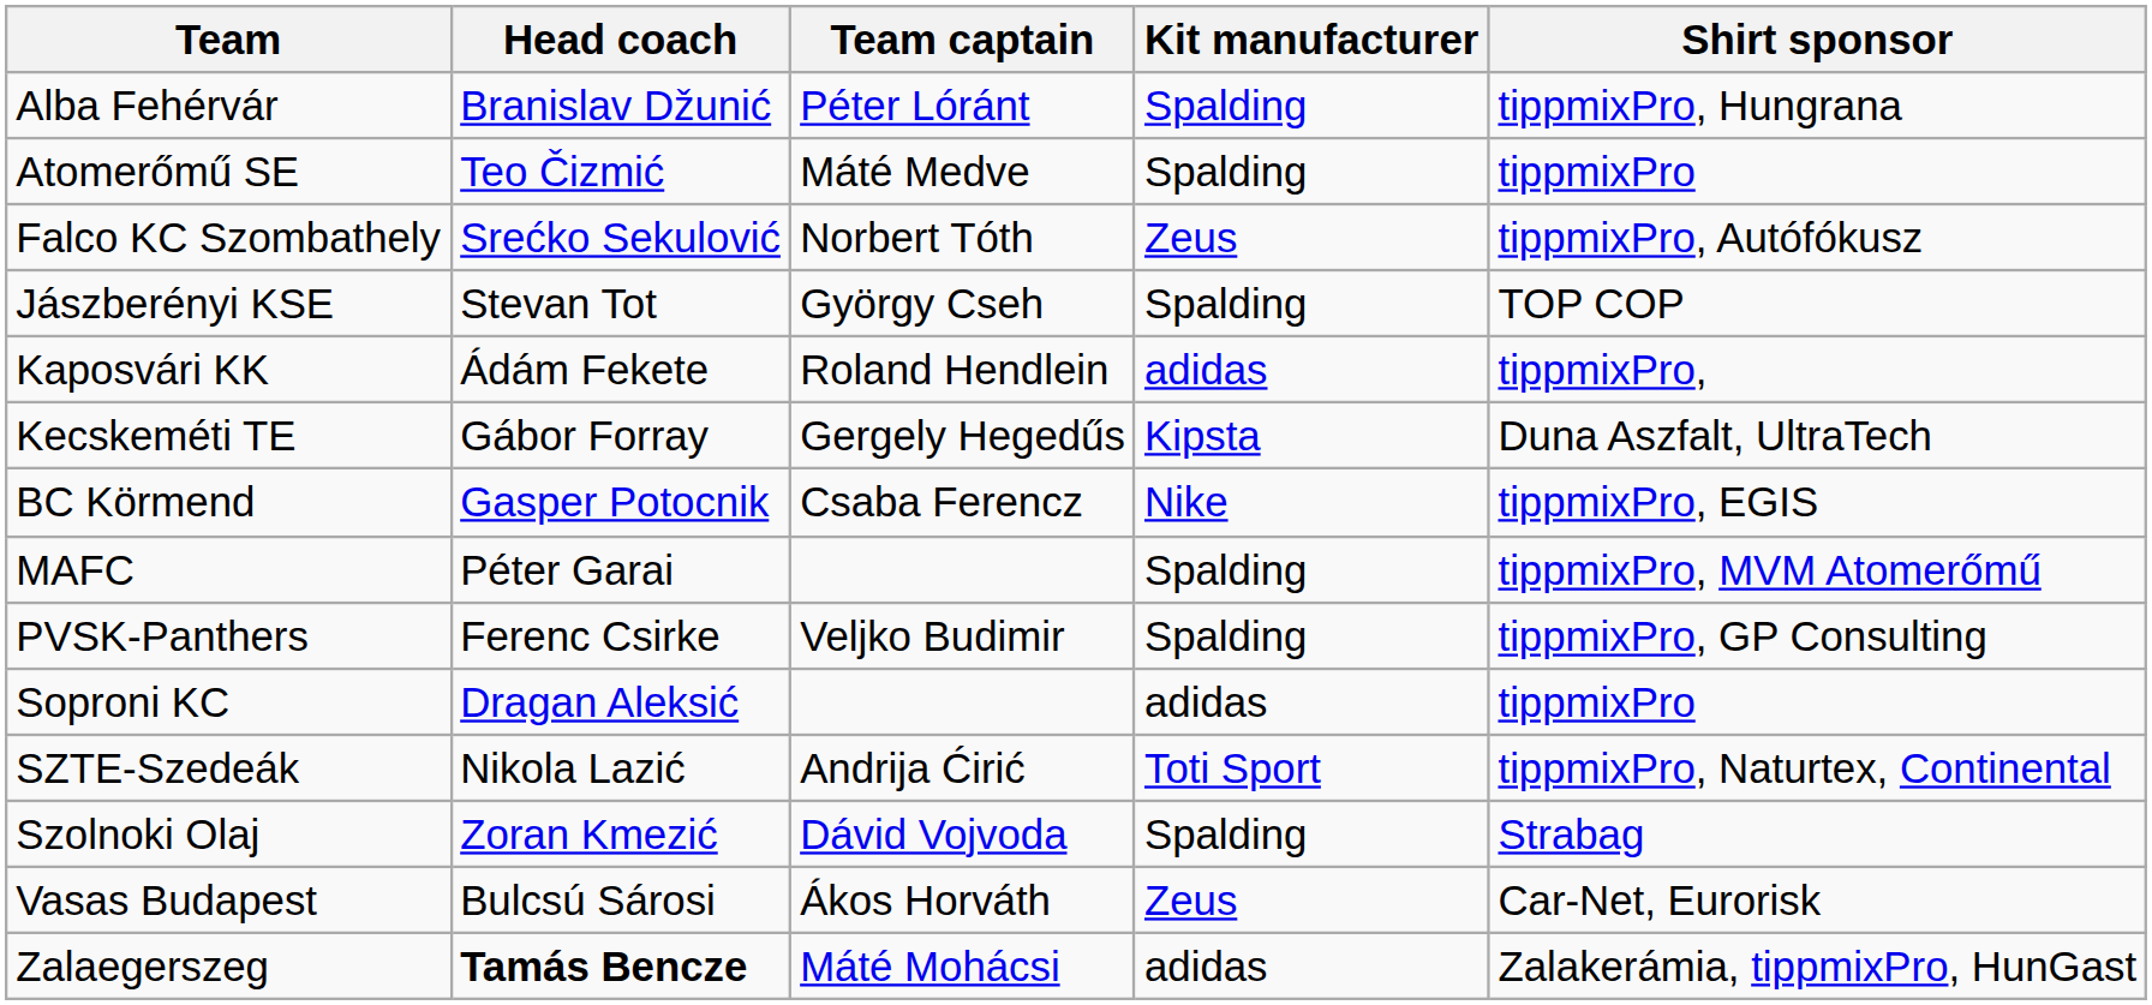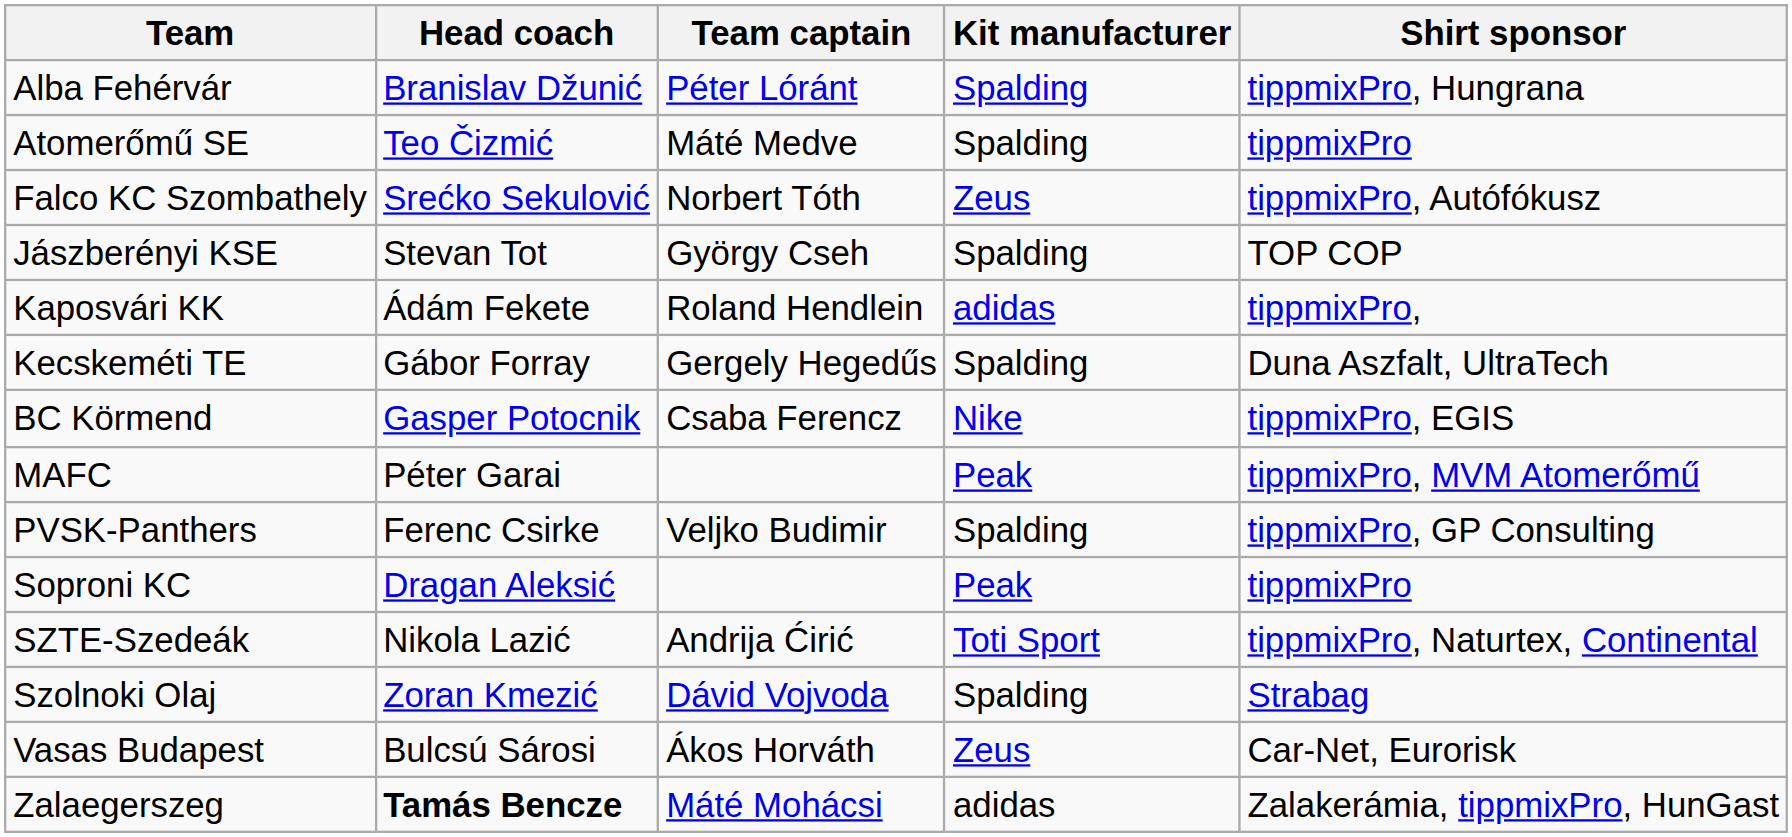 <table class="wikitable sortable" style="font-size:95%; text-align: left;">
 <tr>
 <th>Team</th>
 <th>Head coach</th>
 <th>Team captain</th>
 <th>Kit manufacturer</th>
 <th>Shirt sponsor</th>
 </tr>
 <tr>
 <td>Alba Fehérvár</td>
 <td> <a href='#'>Branislav Džunić</a></td>
 <td> <a href='#'>Péter Lóránt</a></td>
 <td><a href='#'>Spalding</a></td>
 <td><a href='#'>tippmixPro</a>, Hungrana</td>
 </tr>
 <tr>
 <td>Atomerőmű SE</td>
 <td> <a href='#'>Teo Čizmić</a></td>
 <td> Máté Medve</td>
 <td>Spalding</td>
 <td><a href='#'>tippmixPro</a></td>
 </tr>
 <tr>
 <td>Falco KC Szombathely</td>
 <td> <a href='#'>Srećko Sekulović</a></td>
 <td> Norbert Tóth</td>
 <td><a href='#'>Zeus</a></td>
 <td><a href='#'>tippmixPro</a>, Autófókusz</td>
 </tr>
 <tr>
 <td>Jászberényi KSE</td>
 <td> Stevan Tot</td>
 <td> György Cseh</td>
 <td>Spalding</td>
 <td>TOP COP</td>
 </tr>
 <tr>
 <td>Kaposvári KK</td>
 <td> Ádám Fekete</td>
 <td> Roland Hendlein</td>
 <td><a href='#'>adidas</a></td>
 <td><a href='#'>tippmixPro</a>,</td>
 </tr>
 <tr>
 <td>Kecskeméti TE</td>
 <td> Gábor Forray</td>
 <td> Gergely Hegedűs</td>
-<td><a href='#'>Kipsta</a></td>
+<td>Spalding</td>
 <td>Duna Aszfalt, UltraTech</td>
 </tr>
 <tr>
 <td>BC Körmend</td>
 <td> <a href='#'>Gasper Potocnik</a></td>
 <td> Csaba Ferencz</td>
 <td><a href='#'>Nike</a></td>
 <td><a href='#'>tippmixPro</a>, EGIS</td>
 </tr>
 <tr>
 <td>MAFC</td>
 <td> Péter Garai</td>
 <td></td>
-<td>Spalding</td>
+<td><a href='#'>Peak</a></td>
 <td><a href='#'>tippmixPro</a>, <a href='#'>MVM Atomerőmű</a></td>
 </tr>
 <tr>
 <td>PVSK-Panthers</td>
 <td> Ferenc Csirke</td>
 <td> Veljko Budimir</td>
 <td>Spalding</td>
 <td><a href='#'>tippmixPro</a>, GP Consulting</td>
 </tr>
 <tr>
 <td>Soproni KC</td>
 <td> <a href='#'>Dragan Aleksić</a></td>
 <td></td>
-<td>adidas</td>
+<td><a href='#'>Peak</a></td>
 <td><a href='#'>tippmixPro</a></td>
 </tr>
 <tr>
 <td>SZTE-Szedeák</td>
 <td> Nikola Lazić</td>
 <td> Andrija Ćirić</td>
 <td><a href='#'>Toti Sport</a></td>
 <td><a href='#'>tippmixPro</a>, Naturtex, <a href='#'>Continental</a></td>
 </tr>
 <tr>
 <td>Szolnoki Olaj</td>
 <td>  <a href='#'>Zoran Kmezić</a></td>
 <td> <a href='#'>Dávid Vojvoda</a></td>
 <td>Spalding</td>
 <td><a href='#'>Strabag</a></td>
 </tr>
 <tr>
 <td>Vasas Budapest</td>
 <td> Bulcsú Sárosi</td>
 <td> Ákos Horváth</td>
 <td><a href='#'>Zeus</a></td>
 <td>Car-Net, Eurorisk</td>
 </tr>
 <tr>
 <td>Zalaegerszeg</td>
 <td><strong> Tamás Bencze</strong></td>
 <td> <a href='#'>Máté Mohácsi</a></td>
 <td>adidas</td>
 <td>Zalakerámia, <a href='#'>tippmixPro</a>, HunGast</td>
 </tr>
 </table>
